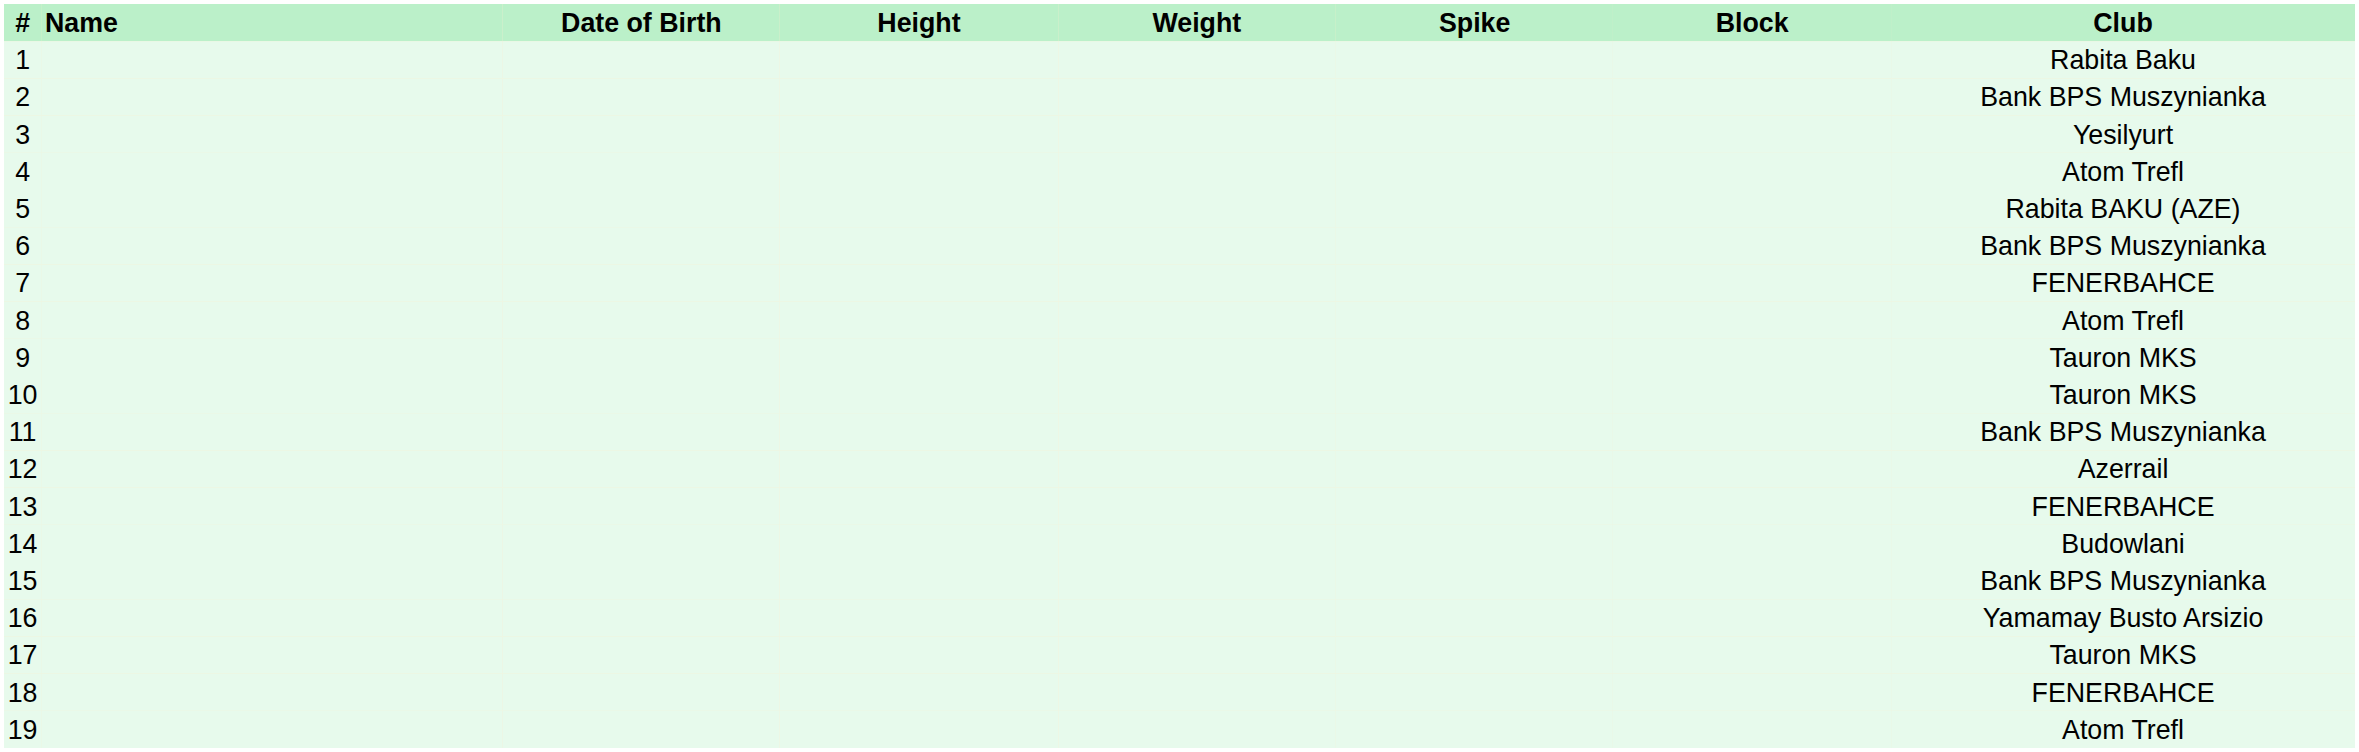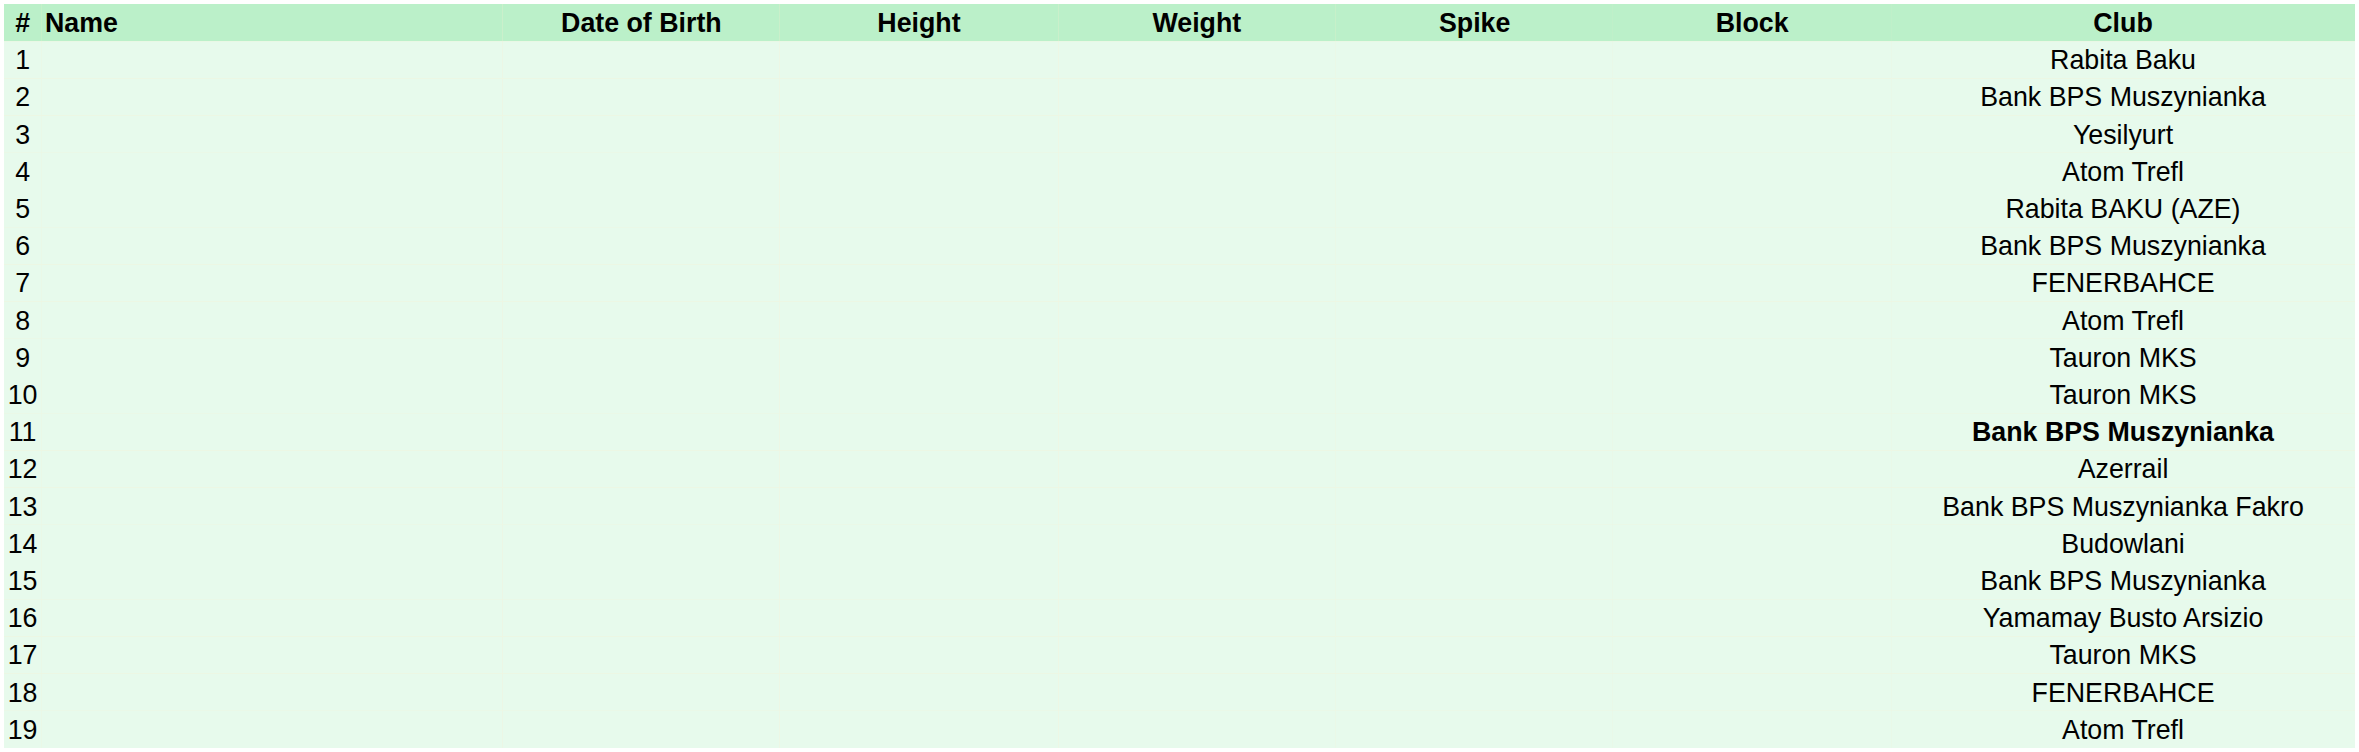 <table border=0 cellpadding=2 cellspacing=0  |- bgcolor=#FFECCE style="text-align:center; font-size:90%; width:100%">
 <tr bgcolor=#BBF0C9>
 <th>#</th>
 <th align=left width=20%>Name</th>
 <th width=12%>Date of Birth</th>
 <th width=12%>Height</th>
 <th width=12%>Weight</th>
 <th width=12%>Spike</th>
 <th width=12%>Block</th>
 <th width=20%>Club</th>
 </tr>
 <tr bgcolor=#E7FAEC>
 <td>1</td>
 <td align=left></td>
 <td align=right></td>
 <td></td>
 <td></td>
 <td></td>
 <td></td>
 <td>Rabita Baku</td>
 </tr>
 <tr bgcolor=#E7FAEC>
 <td>2</td>
 <td align=left></td>
 <td align=right></td>
 <td></td>
 <td></td>
 <td></td>
 <td></td>
 <td>Bank BPS Muszynianka</td>
 </tr>
 <tr bgcolor=#E7FAEC>
 <td>3</td>
 <td align=left></td>
 <td align=right></td>
 <td></td>
 <td></td>
 <td></td>
 <td></td>
 <td>Yesilyurt</td>
 </tr>
 <tr bgcolor=#E7FAEC>
 <td>4</td>
 <td align=left></td>
 <td align=right></td>
 <td></td>
 <td></td>
 <td></td>
 <td></td>
 <td>Atom Trefl</td>
 </tr>
 <tr bgcolor=#E7FAEC>
 <td>5</td>
 <td align=left></td>
 <td align=right></td>
 <td></td>
 <td></td>
 <td></td>
 <td></td>
 <td>Rabita BAKU (AZE)</td>
 </tr>
 <tr bgcolor=#E7FAEC>
 <td>6</td>
 <td align=left></td>
 <td align=right></td>
 <td></td>
 <td></td>
 <td></td>
 <td></td>
 <td>Bank BPS Muszynianka</td>
 </tr>
 <tr bgcolor=#E7FAEC>
 <td>7</td>
 <td align=left></td>
 <td align=right></td>
 <td></td>
 <td></td>
 <td></td>
 <td></td>
 <td>FENERBAHCE</td>
 </tr>
 <tr bgcolor=#E7FAEC>
 <td>8</td>
 <td align=left></td>
 <td align=right></td>
 <td></td>
 <td></td>
 <td></td>
 <td></td>
 <td>Atom Trefl</td>
 </tr>
 <tr bgcolor=#E7FAEC>
 <td>9</td>
 <td align=left></td>
 <td align=right></td>
 <td></td>
 <td></td>
 <td></td>
 <td></td>
 <td>Tauron MKS</td>
 </tr>
 <tr bgcolor=#E7FAEC>
 <td>10</td>
 <td align=left></td>
 <td align=right></td>
 <td></td>
 <td></td>
 <td></td>
 <td></td>
 <td>Tauron MKS</td>
 </tr>
 <tr bgcolor=#E7FAEC>
 <td>11</td>
 <td align=left></td>
 <td align=right></td>
 <td></td>
 <td></td>
 <td></td>
 <td></td>
-<td>Bank BPS Muszynianka</td>
+<td><strong>Bank BPS Muszynianka</strong></td>
 </tr>
 <tr bgcolor=#E7FAEC>
 <td>12</td>
 <td align=left></td>
 <td align=right></td>
 <td></td>
 <td></td>
 <td></td>
 <td></td>
 <td>Azerrail</td>
 </tr>
 <tr bgcolor=#E7FAEC>
 <td>13</td>
 <td align=left></td>
 <td align=right></td>
 <td></td>
 <td></td>
 <td></td>
 <td></td>
-<td>FENERBAHCE</td>
+<td>Bank BPS Muszynianka Fakro</td>
 </tr>
 <tr bgcolor=#E7FAEC>
 <td>14</td>
 <td align=left></td>
 <td align=right></td>
 <td></td>
 <td></td>
 <td></td>
 <td></td>
 <td>Budowlani</td>
 </tr>
 <tr bgcolor=#E7FAEC>
 <td>15</td>
 <td align=left></td>
 <td align=right></td>
 <td></td>
 <td></td>
 <td></td>
 <td></td>
 <td>Bank BPS Muszynianka</td>
 </tr>
 <tr bgcolor=#E7FAEC>
 <td>16</td>
 <td align=left></td>
 <td align=right></td>
 <td></td>
 <td></td>
 <td></td>
 <td></td>
 <td>Yamamay Busto Arsizio</td>
 </tr>
 <tr bgcolor=#E7FAEC>
 <td>17</td>
 <td align=left></td>
 <td align=right></td>
 <td></td>
 <td></td>
 <td></td>
 <td></td>
 <td>Tauron MKS</td>
 </tr>
 <tr bgcolor=#E7FAEC>
 <td>18</td>
 <td align=left></td>
 <td align=right></td>
 <td></td>
 <td></td>
 <td></td>
 <td></td>
 <td>FENERBAHCE</td>
 </tr>
 <tr bgcolor=#E7FAEC>
 <td>19</td>
 <td align=left></td>
 <td align=right></td>
 <td></td>
 <td></td>
 <td></td>
 <td></td>
 <td>Atom Trefl</td>
 </tr>
 </table>
